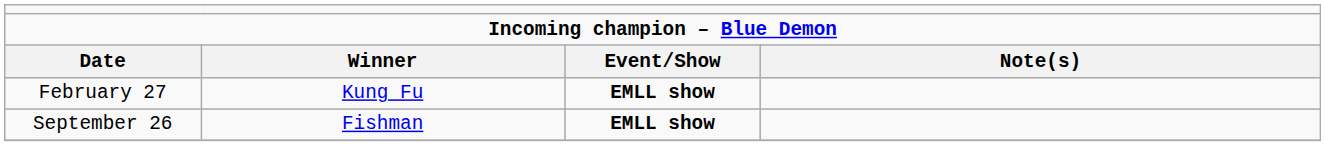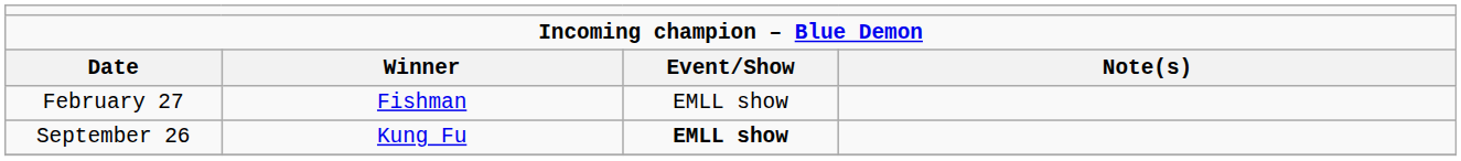 <table class="wikitable" style="text-align:center; width:100%;">
 <tr>
 <td colspan=5></td>
 </tr>
 <tr>
 <td colspan=5><strong>Incoming champion – <a href='#'>Blue Demon</a></strong></td>
 </tr>
 <tr>
 <th width=14%>Date</th>
 <th width=26%>Winner</th>
 <th width=14%>Event/Show</th>
 <th width=40%>Note(s)</th>
 </tr>
 <tr>
 <td>February 27</td>
-<td><a href='#'>Kung Fu</a></td>
-<td><strong>EMLL show</strong></td>
+<td><a href='#'>Fishman</a></td>
+<td>EMLL show</td>
 <td></td>
 </tr>
 <tr>
 <td>September 26</td>
-<td><a href='#'>Fishman</a></td>
+<td><a href='#'>Kung Fu</a></td>
 <td><strong>EMLL show</strong></td>
 <td></td>
 </tr>
 <tr>
 </tr>
 </table>
